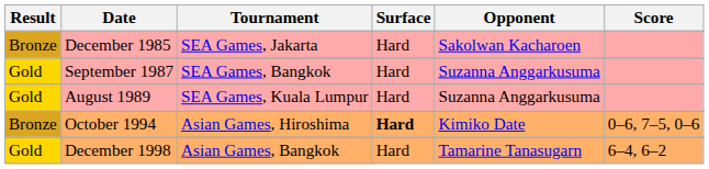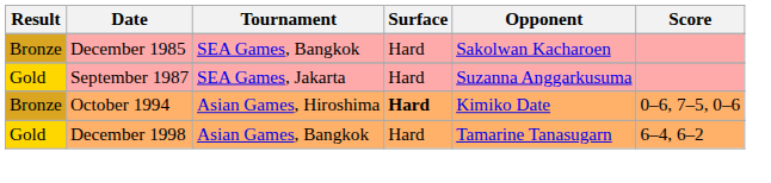 <table class="sortable wikitable">
 <tr>
 <th>Result</th>
 <th>Date</th>
 <th>Tournament</th>
 <th>Surface</th>
 <th>Opponent</th>
 <th class="unsortable">Score</th>
 </tr>
 <tr>
 </tr>
 <tr style="background:#FFAAAA">
 <td style="background:#DAA520">Bronze</td>
 <td>December 1985</td>
-<td style="background:#FFAAAA"><a href='#'>SEA Games</a>, Jakarta</td>
+<td style="background:#FFAAAA"><a href='#'>SEA Games</a>, Bangkok</td>
 <td>Hard</td>
 <td> <a href='#'>Sakolwan Kacharoen</a></td>
 <td></td>
 </tr>
 <tr>
 </tr>
 <tr style="background:#FFAAAA">
 <td style="background:gold;">Gold</td>
 <td>September 1987</td>
-<td style="background:#FFAAAA"><a href='#'>SEA Games</a>, Bangkok</td>
+<td style="background:#FFAAAA"><a href='#'>SEA Games</a>, Jakarta</td>
 <td>Hard</td>
 <td> <a href='#'>Suzanna Anggarkusuma</a></td>
 <td></td>
 </tr>
 <tr>
-</tr>
-<tr style="background:#FFAAAA">
-<td style="background:gold;">Gold</td>
-<td>August 1989</td>
-<td style="background:#FFAAAA"><a href='#'>SEA Games</a>, Kuala Lumpur</td>
-<td>Hard</td>
-<td> Suzanna Anggarkusuma</td>
-<td></td>
 </tr>
 <tr>
 </tr>
 <tr style="background:#FFB069">
 <td style="background:#DAA520">Bronze</td>
 <td>October 1994</td>
 <td style="background:#FFB069"><a href='#'>Asian Games</a>, Hiroshima</td>
 <td><strong>Hard</strong></td>
 <td> <a href='#'>Kimiko Date</a></td>
 <td>0–6, 7–5, 0–6</td>
 </tr>
 <tr>
 </tr>
 <tr style="background:#FFB069">
 <td style="background:gold;">Gold</td>
 <td>December 1998</td>
 <td style="background:#FFB069"><a href='#'>Asian Games</a>, Bangkok</td>
 <td>Hard</td>
 <td> <a href='#'>Tamarine Tanasugarn</a></td>
 <td>6–4, 6–2</td>
 </tr>
 </table>
